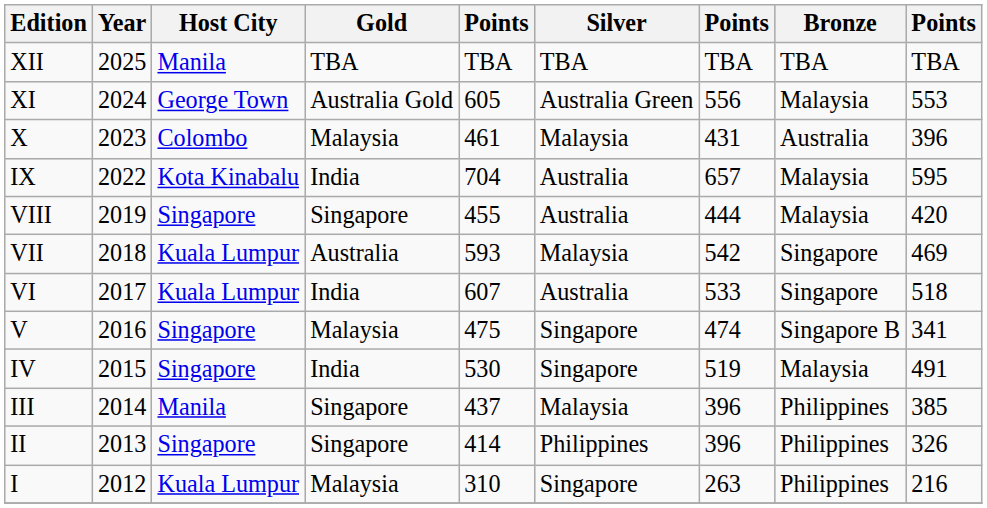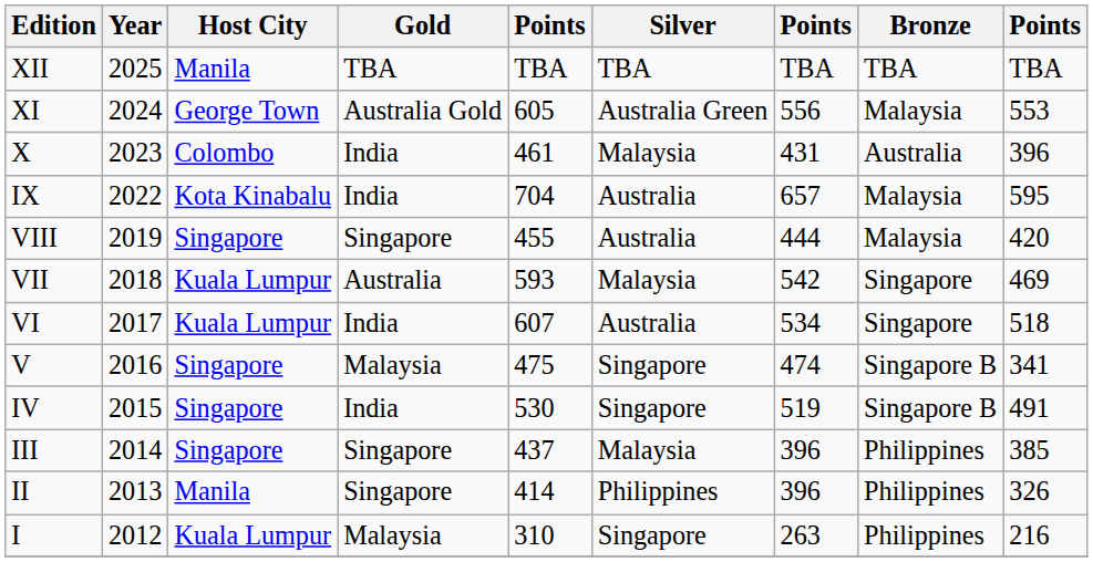 <table class="wikitable" border="1">
 <tr>
 <th>Edition</th>
 <th>Year</th>
 <th>Host City</th>
 <th>Gold</th>
 <th>Points</th>
 <th>Silver</th>
 <th>Points</th>
 <th>Bronze</th>
 <th>Points</th>
 </tr>
 <tr>
 <td>XII</td>
 <td>2025</td>
 <td><a href='#'>Manila</a></td>
 <td>TBA</td>
 <td>TBA</td>
 <td>TBA</td>
 <td>TBA</td>
 <td>TBA</td>
 <td>TBA</td>
 </tr>
 <tr>
 <td>XI</td>
 <td>2024</td>
 <td><a href='#'>George Town</a></td>
 <td> Australia Gold</td>
 <td>605</td>
 <td> Australia Green</td>
 <td>556</td>
 <td> Malaysia</td>
 <td>553</td>
 </tr>
 <tr>
 <td>X</td>
 <td>2023</td>
 <td><a href='#'>Colombo</a></td>
-<td> Malaysia</td>
+<td> India</td>
 <td>461</td>
 <td> Malaysia</td>
 <td>431</td>
 <td> Australia</td>
 <td>396</td>
 </tr>
 <tr>
 <td>IX</td>
 <td>2022</td>
 <td><a href='#'>Kota Kinabalu</a></td>
 <td> India</td>
 <td>704</td>
 <td> Australia</td>
 <td>657</td>
 <td> Malaysia</td>
 <td>595</td>
 </tr>
 <tr>
 <td>VIII</td>
 <td>2019</td>
 <td><a href='#'>Singapore</a></td>
 <td> Singapore</td>
 <td>455</td>
 <td> Australia</td>
 <td>444</td>
 <td> Malaysia</td>
 <td>420</td>
 </tr>
 <tr>
 <td>VII</td>
 <td>2018</td>
 <td><a href='#'>Kuala Lumpur</a></td>
 <td> Australia</td>
 <td>593</td>
 <td> Malaysia</td>
 <td>542</td>
 <td> Singapore</td>
 <td>469</td>
 </tr>
 <tr>
 <td>VI</td>
 <td>2017</td>
 <td><a href='#'>Kuala Lumpur</a></td>
 <td> India</td>
 <td>607</td>
 <td> Australia</td>
-<td>533</td>
+<td>534</td>
 <td> Singapore</td>
 <td>518</td>
 </tr>
 <tr>
 <td>V</td>
 <td>2016</td>
 <td><a href='#'>Singapore</a></td>
 <td> Malaysia</td>
 <td>475</td>
 <td> Singapore</td>
 <td>474</td>
 <td> Singapore B</td>
 <td>341</td>
 </tr>
 <tr>
 <td>IV</td>
 <td>2015</td>
 <td><a href='#'>Singapore</a></td>
 <td> India</td>
 <td>530</td>
 <td> Singapore</td>
 <td>519</td>
-<td> Malaysia</td>
+<td> Singapore B</td>
 <td>491</td>
 </tr>
 <tr>
 <td>III</td>
 <td>2014</td>
-<td><a href='#'>Manila</a></td>
+<td><a href='#'>Singapore</a></td>
 <td> Singapore</td>
 <td>437</td>
 <td> Malaysia</td>
 <td>396</td>
 <td> Philippines</td>
 <td>385</td>
 </tr>
 <tr>
 <td>II</td>
 <td>2013</td>
-<td><a href='#'>Singapore</a></td>
+<td><a href='#'>Manila</a></td>
 <td> Singapore</td>
 <td>414</td>
 <td> Philippines</td>
 <td>396</td>
 <td> Philippines</td>
 <td>326</td>
 </tr>
 <tr>
 <td>I</td>
 <td>2012</td>
 <td><a href='#'>Kuala Lumpur</a></td>
 <td> Malaysia</td>
 <td>310</td>
 <td> Singapore</td>
 <td>263</td>
 <td> Philippines</td>
 <td>216</td>
 </tr>
 <tr>
 </tr>
 </table>
